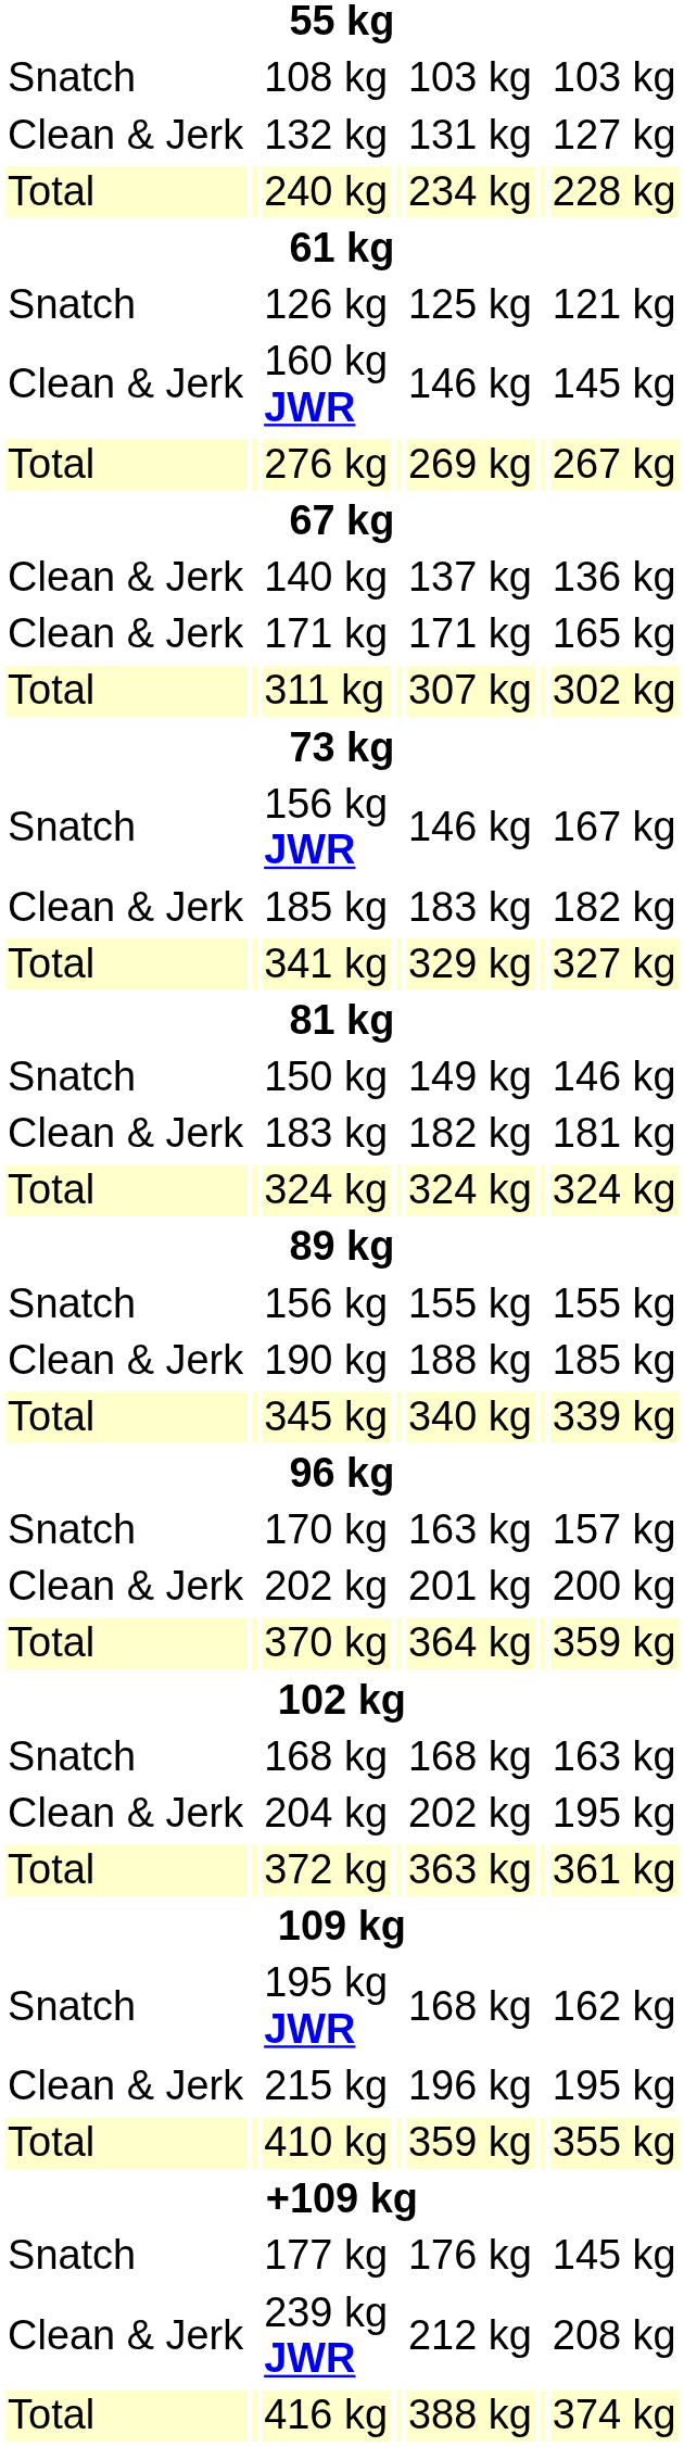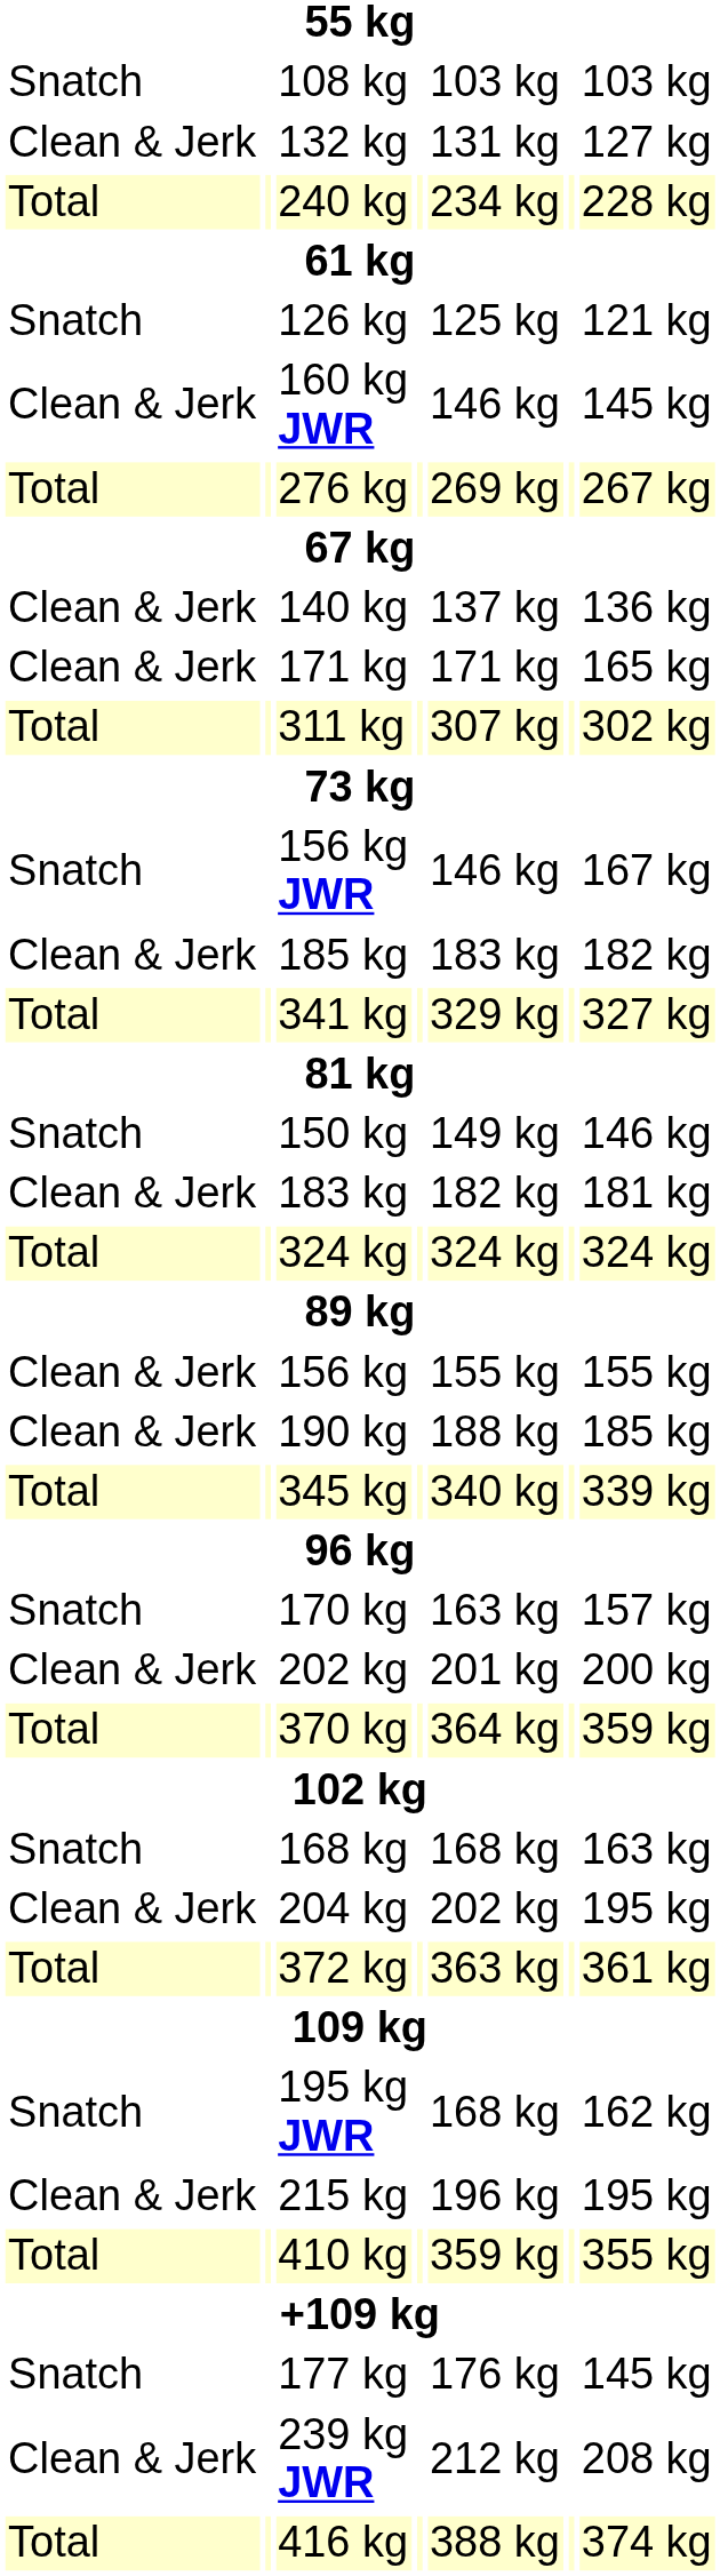 <table>
 <tr>
 <th colspan=7>55 kg</th>
 </tr>
 <tr>
 <td>Snatch</td>
 <td></td>
 <td>108 kg</td>
 <td></td>
 <td>103 kg</td>
 <td></td>
 <td>103 kg</td>
 </tr>
 <tr>
 <td>Clean & Jerk</td>
 <td></td>
 <td>132 kg</td>
 <td></td>
 <td>131 kg</td>
 <td></td>
 <td>127 kg</td>
 </tr>
 <tr bgcolor=ffffcc>
 <td>Total</td>
 <td></td>
 <td>240 kg</td>
 <td></td>
 <td>234 kg</td>
 <td></td>
 <td>228 kg</td>
 </tr>
 <tr>
 <th colspan=7>61 kg</th>
 </tr>
 <tr>
 <td>Snatch</td>
 <td></td>
 <td>126 kg</td>
 <td></td>
 <td>125 kg</td>
 <td></td>
 <td>121 kg</td>
 </tr>
 <tr>
 <td>Clean & Jerk</td>
 <td></td>
 <td>160 kg<br><strong><a href='#'>JWR</a></strong></td>
 <td></td>
 <td>146 kg</td>
 <td></td>
 <td>145 kg</td>
 </tr>
 <tr bgcolor=ffffcc>
 <td>Total</td>
 <td></td>
 <td>276 kg</td>
 <td></td>
 <td>269 kg</td>
 <td></td>
 <td>267 kg</td>
 </tr>
 <tr>
 <th colspan=7>67 kg</th>
 </tr>
 <tr>
 <td>Clean & Jerk</td>
 <td></td>
 <td>140 kg</td>
 <td></td>
 <td>137 kg</td>
 <td></td>
 <td>136 kg</td>
 </tr>
 <tr>
 <td>Clean & Jerk</td>
 <td></td>
 <td>171 kg</td>
 <td></td>
 <td>171 kg</td>
 <td></td>
 <td>165 kg</td>
 </tr>
 <tr bgcolor=ffffcc>
 <td>Total</td>
 <td></td>
 <td>311 kg</td>
 <td></td>
 <td>307 kg</td>
 <td></td>
 <td>302 kg</td>
 </tr>
 <tr>
 <th colspan=7>73 kg</th>
 </tr>
 <tr>
 <td>Snatch</td>
 <td></td>
 <td>156 kg<br><strong><a href='#'>JWR</a></strong></td>
 <td></td>
 <td>146 kg</td>
 <td></td>
 <td>167 kg</td>
 </tr>
 <tr>
 <td>Clean & Jerk</td>
 <td></td>
 <td>185 kg</td>
 <td></td>
 <td>183 kg</td>
 <td></td>
 <td>182 kg</td>
 </tr>
 <tr bgcolor=ffffcc>
 <td>Total</td>
 <td></td>
 <td>341 kg</td>
 <td></td>
 <td>329 kg</td>
 <td></td>
 <td>327 kg</td>
 </tr>
 <tr>
 <th colspan=7>81 kg</th>
 </tr>
 <tr>
 <td>Snatch</td>
 <td></td>
 <td>150 kg</td>
 <td></td>
 <td>149 kg</td>
 <td></td>
 <td>146 kg</td>
 </tr>
 <tr>
 <td>Clean & Jerk</td>
 <td></td>
 <td>183 kg</td>
 <td></td>
 <td>182 kg</td>
 <td></td>
 <td>181 kg</td>
 </tr>
 <tr bgcolor=ffffcc>
 <td>Total</td>
 <td></td>
 <td>324 kg</td>
 <td></td>
 <td>324 kg</td>
 <td></td>
 <td>324 kg</td>
 </tr>
 <tr>
 <th colspan=7>89 kg</th>
 </tr>
 <tr>
-<td>Snatch</td>
+<td>Clean & Jerk</td>
 <td></td>
 <td>156 kg</td>
 <td></td>
 <td>155 kg</td>
 <td></td>
 <td>155 kg</td>
 </tr>
 <tr>
 <td>Clean & Jerk</td>
 <td></td>
 <td>190 kg</td>
 <td></td>
 <td>188 kg</td>
 <td></td>
 <td>185 kg</td>
 </tr>
 <tr bgcolor=ffffcc>
 <td>Total</td>
 <td></td>
 <td>345 kg</td>
 <td></td>
 <td>340 kg</td>
 <td></td>
 <td>339 kg</td>
 </tr>
 <tr>
 <th colspan=7>96 kg</th>
 </tr>
 <tr>
 <td>Snatch</td>
 <td></td>
 <td>170 kg</td>
 <td></td>
 <td>163 kg</td>
 <td></td>
 <td>157 kg</td>
 </tr>
 <tr>
 <td>Clean & Jerk</td>
 <td></td>
 <td>202 kg</td>
 <td></td>
 <td>201 kg</td>
 <td></td>
 <td>200 kg</td>
 </tr>
 <tr bgcolor=ffffcc>
 <td>Total</td>
 <td></td>
 <td>370 kg</td>
 <td></td>
 <td>364 kg</td>
 <td></td>
 <td>359 kg</td>
 </tr>
 <tr>
 <th colspan=7>102 kg</th>
 </tr>
 <tr>
 <td>Snatch</td>
 <td></td>
 <td>168 kg</td>
 <td></td>
 <td>168 kg</td>
 <td></td>
 <td>163 kg</td>
 </tr>
 <tr>
 <td>Clean & Jerk</td>
 <td></td>
 <td>204 kg</td>
 <td></td>
 <td>202 kg</td>
 <td></td>
 <td>195 kg</td>
 </tr>
 <tr bgcolor=ffffcc>
 <td>Total</td>
 <td></td>
 <td>372 kg</td>
 <td></td>
 <td>363 kg</td>
 <td></td>
 <td>361 kg</td>
 </tr>
 <tr>
 <th colspan=7>109 kg</th>
 </tr>
 <tr>
 <td>Snatch</td>
 <td></td>
 <td>195 kg<br><strong><a href='#'>JWR</a></strong></td>
 <td></td>
 <td>168 kg</td>
 <td></td>
 <td>162 kg</td>
 </tr>
 <tr>
 <td>Clean & Jerk</td>
 <td></td>
 <td>215 kg</td>
 <td></td>
 <td>196 kg</td>
 <td></td>
 <td>195 kg</td>
 </tr>
 <tr bgcolor=ffffcc>
 <td>Total</td>
 <td></td>
 <td>410 kg</td>
 <td></td>
 <td>359 kg</td>
 <td></td>
 <td>355 kg</td>
 </tr>
 <tr>
 <th colspan=7>+109 kg</th>
 </tr>
 <tr>
 <td>Snatch</td>
 <td></td>
 <td>177 kg</td>
 <td></td>
 <td>176 kg</td>
 <td></td>
 <td>145 kg</td>
 </tr>
 <tr>
 <td>Clean & Jerk</td>
 <td></td>
 <td>239 kg<br><strong><a href='#'>JWR</a></strong></td>
 <td></td>
 <td>212 kg</td>
 <td></td>
 <td>208 kg</td>
 </tr>
 <tr bgcolor=ffffcc>
 <td>Total</td>
 <td></td>
 <td>416 kg</td>
 <td></td>
 <td>388 kg</td>
 <td></td>
 <td>374 kg</td>
 </tr>
 </table>
